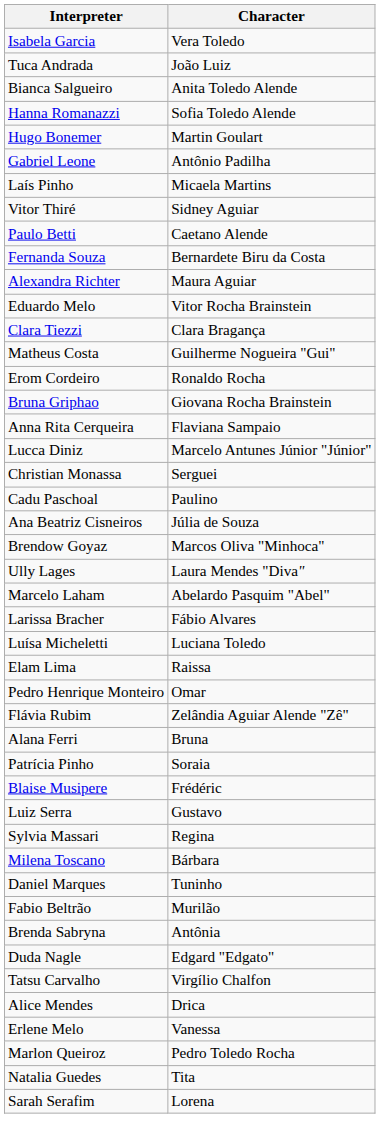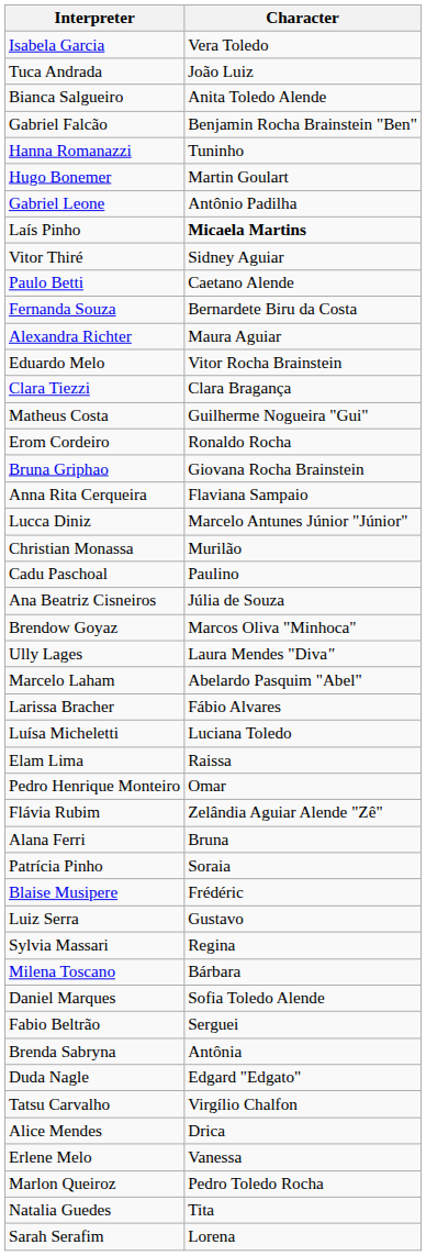 <table class="wikitable">
 <tr>
 <th>Interpreter</th>
 <th>Character</th>
 </tr>
 <tr>
 <td><a href='#'>Isabela Garcia</a></td>
 <td>Vera Toledo</td>
 </tr>
 <tr>
 <td>Tuca Andrada</td>
 <td>João Luiz</td>
 </tr>
 <tr>
 <td>Bianca Salgueiro</td>
 <td>Anita Toledo Alende</td>
 </tr>
 <tr>
+<td>Gabriel Falcão</td>
+<td>Benjamin Rocha Brainstein "Ben"</td>
+</tr>
+<tr>
 <td><a href='#'>Hanna Romanazzi</a></td>
-<td>Sofia Toledo Alende</td>
+<td>Tuninho</td>
 </tr>
 <tr>
 <td><a href='#'>Hugo Bonemer</a></td>
 <td>Martin Goulart</td>
 </tr>
 <tr>
 <td><a href='#'>Gabriel Leone</a></td>
 <td>Antônio Padilha</td>
 </tr>
 <tr>
 <td>Laís Pinho</td>
-<td>Micaela Martins</td>
+<td><strong>Micaela Martins</strong></td>
 </tr>
 <tr>
 <td>Vitor Thiré</td>
 <td>Sidney Aguiar</td>
 </tr>
 <tr>
 <td><a href='#'>Paulo Betti</a></td>
 <td>Caetano Alende</td>
 </tr>
 <tr>
 <td><a href='#'>Fernanda Souza</a></td>
 <td>Bernardete Biru da Costa</td>
 </tr>
 <tr>
 <td><a href='#'>Alexandra Richter</a></td>
 <td>Maura Aguiar</td>
 </tr>
 <tr>
 <td>Eduardo Melo</td>
 <td>Vitor Rocha Brainstein</td>
 </tr>
 <tr>
 <td><a href='#'>Clara Tiezzi</a></td>
 <td>Clara Bragança</td>
 </tr>
 <tr>
 <td>Matheus Costa</td>
 <td>Guilherme Nogueira "Gui"</td>
 </tr>
 <tr>
 <td>Erom Cordeiro</td>
 <td>Ronaldo Rocha</td>
 </tr>
 <tr>
 <td><a href='#'>Bruna Griphao</a></td>
 <td>Giovana Rocha Brainstein</td>
 </tr>
 <tr>
 <td>Anna Rita Cerqueira</td>
 <td>Flaviana Sampaio</td>
 </tr>
 <tr>
 <td>Lucca Diniz</td>
 <td>Marcelo Antunes Júnior "Júnior"</td>
 </tr>
 <tr>
 <td>Christian Monassa</td>
-<td>Serguei</td>
+<td>Murilão</td>
 </tr>
 <tr>
 <td>Cadu Paschoal</td>
 <td>Paulino</td>
 </tr>
 <tr>
 <td>Ana Beatriz Cisneiros</td>
 <td>Júlia de Souza</td>
 </tr>
 <tr>
 <td>Brendow Goyaz</td>
 <td>Marcos Oliva "Minhoca"</td>
 </tr>
 <tr>
 <td>Ully Lages</td>
 <td>Laura Mendes "Diva<em>"</em></td>
 </tr>
 <tr>
 <td>Marcelo Laham</td>
 <td>Abelardo Pasquim "Abel"</td>
 </tr>
 <tr>
 <td>Larissa Bracher</td>
 <td>Fábio Alvares</td>
 </tr>
 <tr>
 <td>Luísa Micheletti</td>
 <td>Luciana Toledo</td>
 </tr>
 <tr>
 <td>Elam Lima</td>
 <td>Raissa</td>
 </tr>
 <tr>
 <td>Pedro Henrique Monteiro</td>
 <td>Omar</td>
 </tr>
 <tr>
 <td>Flávia Rubim</td>
 <td>Zelândia Aguiar Alende "Zê"</td>
 </tr>
 <tr>
 <td>Alana Ferri</td>
 <td>Bruna</td>
 </tr>
 <tr>
 <td>Patrícia Pinho</td>
 <td>Soraia</td>
 </tr>
 <tr>
 <td><a href='#'>Blaise Musipere</a></td>
 <td>Frédéric</td>
 </tr>
 <tr>
 <td>Luiz Serra</td>
 <td>Gustavo</td>
 </tr>
 <tr>
 <td>Sylvia Massari</td>
 <td>Regina</td>
 </tr>
 <tr>
 <td><a href='#'>Milena Toscano</a></td>
 <td>Bárbara</td>
 </tr>
 <tr>
 <td>Daniel Marques</td>
-<td>Tuninho</td>
+<td>Sofia Toledo Alende</td>
 </tr>
 <tr>
 <td>Fabio Beltrão</td>
-<td>Murilão</td>
+<td>Serguei</td>
 </tr>
 <tr>
 <td>Brenda Sabryna</td>
 <td>Antônia</td>
 </tr>
 <tr>
 <td>Duda Nagle</td>
 <td>Edgard "Edgato"</td>
 </tr>
 <tr>
 <td>Tatsu Carvalho</td>
 <td>Virgílio Chalfon</td>
 </tr>
 <tr>
 <td>Alice Mendes</td>
 <td>Drica</td>
 </tr>
 <tr>
 <td>Erlene Melo</td>
 <td>Vanessa</td>
 </tr>
 <tr>
 <td>Marlon Queiroz</td>
 <td>Pedro Toledo Rocha</td>
 </tr>
 <tr>
 <td>Natalia Guedes</td>
 <td>Tita</td>
 </tr>
 <tr>
 <td>Sarah Serafim</td>
 <td>Lorena</td>
 </tr>
 </table>
